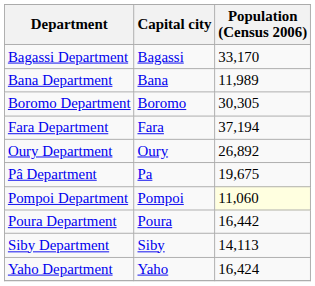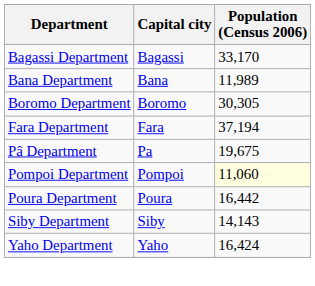 <table class="wikitable">
 <tr>
 </tr>
 <tr>
 <th>Department</th>
 <th>Capital city</th>
 <th>Population <br>(Census 2006)</th>
 </tr>
 <tr>
 <td><a href='#'>Bagassi Department</a></td>
 <td><a href='#'>Bagassi</a></td>
 <td>33,170</td>
 </tr>
 <tr>
 <td><a href='#'>Bana Department</a></td>
 <td><a href='#'>Bana</a></td>
 <td>11,989</td>
 </tr>
 <tr>
 <td><a href='#'>Boromo Department</a></td>
 <td><a href='#'>Boromo</a></td>
 <td>30,305</td>
 </tr>
 <tr>
 <td><a href='#'>Fara Department</a></td>
 <td><a href='#'>Fara</a></td>
 <td>37,194</td>
 </tr>
 <tr>
-<td><a href='#'>Oury Department</a></td>
-<td><a href='#'>Oury</a></td>
-<td>26,892</td>
-</tr>
-<tr>
 <td><a href='#'>Pâ Department</a></td>
 <td><a href='#'>Pa</a></td>
 <td>19,675</td>
 </tr>
 <tr>
 <td><a href='#'>Pompoi Department</a></td>
 <td><a href='#'>Pompoi</a></td>
 <td style="background: lightyellow;">11,060</td>
 </tr>
 <tr>
 <td><a href='#'>Poura Department</a></td>
 <td><a href='#'>Poura</a></td>
 <td>16,442</td>
 </tr>
 <tr>
 <td><a href='#'>Siby Department</a></td>
 <td><a href='#'>Siby</a></td>
-<td>14,113</td>
+<td>14,143</td>
 </tr>
 <tr>
 <td><a href='#'>Yaho Department</a></td>
 <td><a href='#'>Yaho</a></td>
 <td>16,424</td>
 </tr>
 <tr>
 </tr>
 </table>
